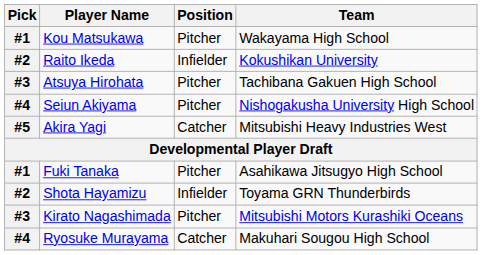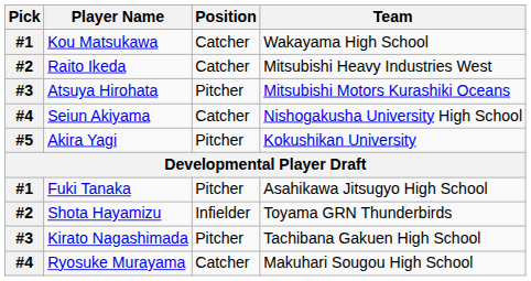 <table class="wikitable">
 <tr>
 <th>Pick</th>
 <th>Player Name</th>
 <th>Position</th>
 <th>Team</th>
 </tr>
 <tr>
 <th>#1</th>
 <td><a href='#'>Kou Matsukawa</a></td>
-<td>Pitcher</td>
+<td>Catcher</td>
 <td>Wakayama High School</td>
 </tr>
 <tr>
 <th>#2</th>
 <td><a href='#'>Raito Ikeda</a></td>
-<td>Infielder</td>
-<td><a href='#'>Kokushikan University</a></td>
+<td>Catcher</td>
+<td>Mitsubishi Heavy Industries West</td>
 </tr>
 <tr>
 <th>#3</th>
 <td><a href='#'>Atsuya Hirohata</a></td>
 <td>Pitcher</td>
-<td>Tachibana Gakuen High School</td>
+<td><a href='#'>Mitsubishi Motors Kurashiki Oceans</a></td>
 </tr>
 <tr>
 <th>#4</th>
 <td><a href='#'>Seiun Akiyama</a></td>
-<td>Pitcher</td>
+<td>Catcher</td>
 <td><a href='#'>Nishogakusha University</a> High School</td>
 </tr>
 <tr>
 <th>#5</th>
 <td><a href='#'>Akira Yagi</a></td>
-<td>Catcher</td>
-<td>Mitsubishi Heavy Industries West</td>
+<td>Pitcher</td>
+<td><a href='#'>Kokushikan University</a></td>
 </tr>
 <tr>
 <th colspan="5">Developmental Player Draft</th>
 </tr>
 <tr>
 <th>#1</th>
 <td><a href='#'>Fuki Tanaka</a></td>
 <td>Pitcher</td>
 <td>Asahikawa Jitsugyo High School</td>
 </tr>
 <tr>
 <th>#2</th>
 <td><a href='#'>Shota Hayamizu</a></td>
 <td>Infielder</td>
 <td>Toyama GRN Thunderbirds</td>
 </tr>
 <tr>
 <th>#3</th>
 <td><a href='#'>Kirato Nagashimada</a></td>
 <td>Pitcher</td>
-<td><a href='#'>Mitsubishi Motors Kurashiki Oceans</a></td>
+<td>Tachibana Gakuen High School</td>
 </tr>
 <tr>
 <th>#4</th>
 <td><a href='#'>Ryosuke Murayama</a></td>
 <td>Catcher</td>
 <td>Makuhari Sougou High School</td>
 </tr>
 </table>
